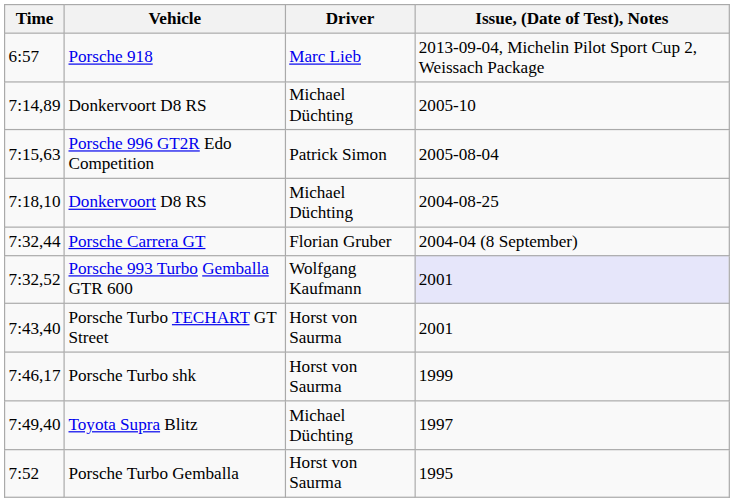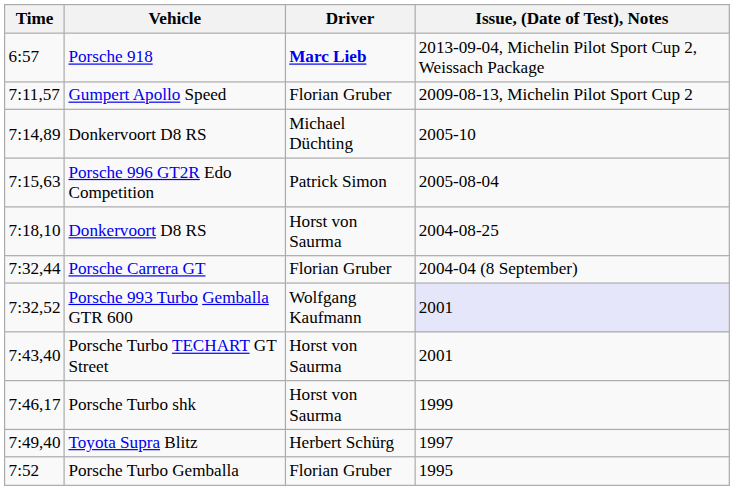 <table class="wikitable sortable" style="font-size: 90%;">
 <tr>
 <th>Time</th>
 <th>Vehicle</th>
 <th>Driver</th>
 <th>Issue, (Date of Test), Notes</th>
 </tr>
 <tr>
 <td>6:57</td>
 <td><a href='#'>Porsche 918</a></td>
-<td><a href='#'>Marc Lieb</a></td>
+<td><strong><a href='#'>Marc Lieb</a></strong></td>
 <td>2013-09-04, Michelin Pilot Sport Cup 2, Weissach Package</td>
+</tr>
+<tr>
+<td>7:11,57</td>
+<td><a href='#'>Gumpert Apollo</a> Speed</td>
+<td>Florian Gruber</td>
+<td>2009-08-13, Michelin Pilot Sport Cup 2</td>
 </tr>
 <tr>
 <td>7:14,89</td>
 <td>Donkervoort D8 RS</td>
 <td>Michael Düchting</td>
 <td>2005-10</td>
 </tr>
 <tr>
 <td>7:15,63</td>
 <td><a href='#'>Porsche 996 GT2R</a> Edo Competition</td>
 <td>Patrick Simon</td>
 <td>2005-08-04</td>
 </tr>
 <tr>
 <td>7:18,10</td>
 <td><a href='#'>Donkervoort</a> D8 RS</td>
-<td>Michael Düchting</td>
+<td>Horst von Saurma</td>
 <td>2004-08-25 </td>
 </tr>
 <tr>
 <td>7:32,44</td>
 <td><a href='#'>Porsche Carrera GT</a></td>
 <td>Florian Gruber</td>
 <td>2004-04 (8 September)</td>
 </tr>
 <tr>
 <td>7:32,52</td>
 <td><a href='#'>Porsche 993 Turbo</a> <a href='#'>Gemballa</a> GTR 600</td>
 <td>Wolfgang Kaufmann</td>
 <td style="background: lavender;">2001</td>
 </tr>
 <tr>
 <td>7:43,40</td>
 <td>Porsche Turbo <a href='#'>TECHART</a> GT Street</td>
 <td>Horst von Saurma</td>
 <td>2001</td>
 </tr>
 <tr>
 <td>7:46,17</td>
 <td>Porsche Turbo shk</td>
 <td>Horst von Saurma</td>
 <td>1999</td>
 </tr>
 <tr>
 <td>7:49,40</td>
 <td><a href='#'>Toyota Supra</a> Blitz</td>
-<td>Michael Düchting</td>
+<td>Herbert Schürg</td>
 <td>1997</td>
 </tr>
 <tr>
 <td>7:52</td>
 <td>Porsche Turbo Gemballa</td>
-<td>Horst von Saurma</td>
+<td>Florian Gruber</td>
 <td>1995</td>
 </tr>
 </table>
